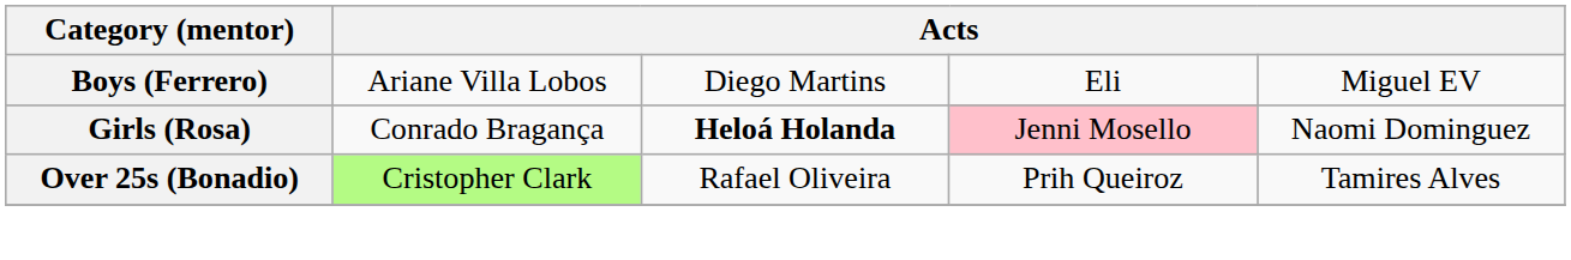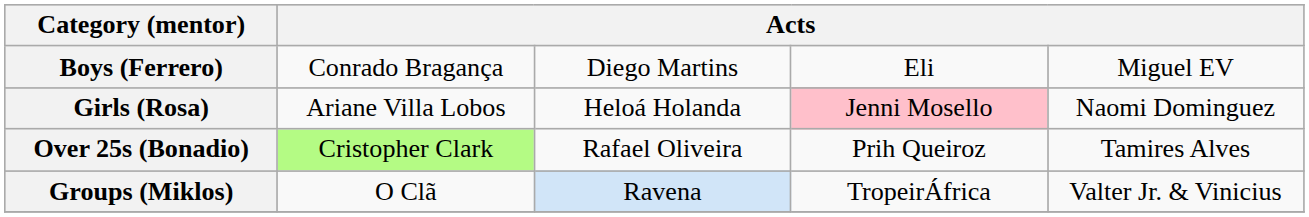 <table class="wikitable" style="text-align:center">
 <tr>
 <th scope="col" style="width:160px;">Category (mentor)</th>
 <th scope="col" colspan=4>Acts</th>
 </tr>
 <tr>
 <th scope="row">Boys (Ferrero)</th>
-<td>Ariane Villa Lobos</td>
+<td style="width:150px;">Conrado Bragança</td>
 <td style="width:150px;">Diego Martins</td>
 <td style="width:150px;">Eli</td>
 <td style="width:150px;">Miguel EV</td>
 </tr>
 <tr>
 <th scope="row">Girls (Rosa)</th>
-<td style="width:150px;">Conrado Bragança</td>
-<td><strong>Heloá Holanda</strong></td>
+<td>Ariane Villa Lobos</td>
+<td>Heloá Holanda</td>
 <td bgcolor="FFC0CB">Jenni Mosello</td>
 <td>Naomi Dominguez</td>
 </tr>
 <tr>
 <th scope="row">Over 25s (Bonadio)</th>
 <td bgcolor="B4FB84">Cristopher Clark</td>
 <td>Rafael Oliveira</td>
 <td>Prih Queiroz</td>
 <td>Tamires Alves</td>
 </tr>
 <tr>
+<th scope="row">Groups (Miklos)</th>
+<td>O Clã</td>
+<td bgcolor="D1E5F8">Ravena</td>
+<td>TropeirÁfrica</td>
+<td>Valter Jr. & Vinicius</td>
+</tr>
+<tr>
 </tr>
 </table>
